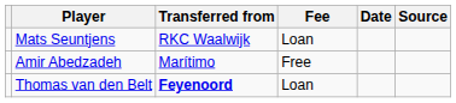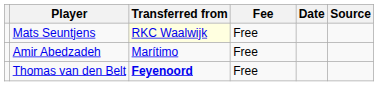 <table class="wikitable plainrowheaders sortable">
 <tr>
 <th></th>
 <th scope="col">Player</th>
 <th>Transferred from</th>
 <th style="width: 80px;">Fee</th>
 <th scope="col">Date</th>
 <th scope="col">Source</th>
 </tr>
 <tr>
 <td align="center"></td>
 <td> <a href='#'>Mats Seuntjens</a></td>
-<td> <a href='#'>RKC Waalwijk</a></td>
-<td>Loan</td>
+<td style="background: lightyellow;"> <a href='#'>RKC Waalwijk</a></td>
+<td>Free</td>
 <td></td>
 <td></td>
 </tr>
 <tr>
 <td align="center"></td>
 <td> <a href='#'>Amir Abedzadeh</a></td>
 <td> <a href='#'>Marítimo</a></td>
 <td>Free</td>
 <td></td>
 <td></td>
 </tr>
 <tr>
 <td align="center"></td>
 <td> <a href='#'>Thomas van den Belt</a></td>
 <td><strong> <a href='#'>Feyenoord</a></strong></td>
-<td>Loan</td>
+<td>Free</td>
 <td></td>
 <td></td>
 </tr>
 </table>
